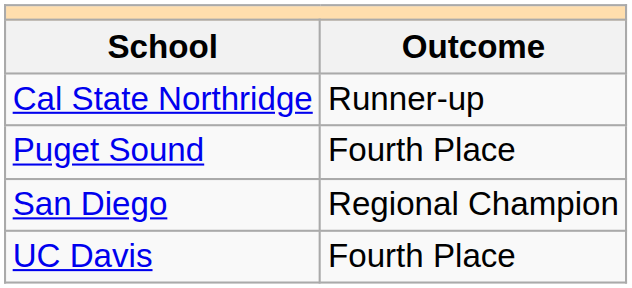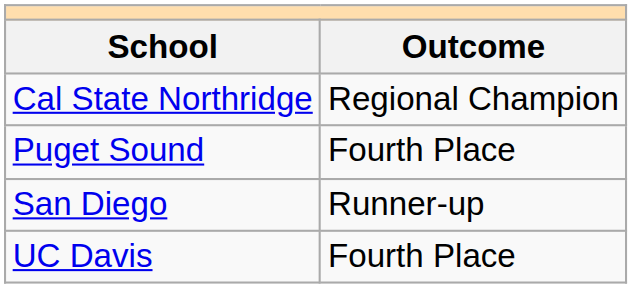 <table class="wikitable" style="float:left; margin-right:1em;">
 <tr>
 <th colspan="3" style="background:#ffdead;"></th>
 </tr>
 <tr>
 <th>School</th>
 <th>Outcome</th>
 </tr>
 <tr>
 <td><a href='#'>Cal State Northridge</a></td>
-<td>Runner-up</td>
+<td>Regional Champion</td>
 </tr>
 <tr>
 <td><a href='#'>Puget Sound</a></td>
 <td>Fourth Place</td>
 </tr>
 <tr>
 <td><a href='#'>San Diego</a></td>
-<td>Regional Champion</td>
+<td>Runner-up</td>
 </tr>
 <tr>
 <td><a href='#'>UC Davis</a></td>
 <td>Fourth Place</td>
 </tr>
 </table>
